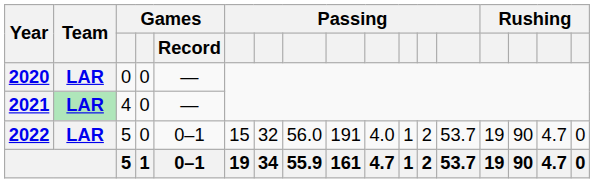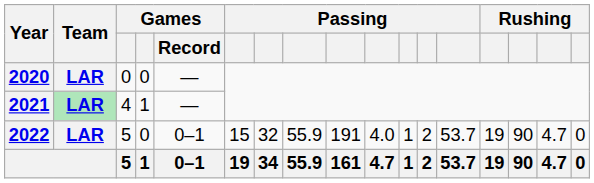 <table class="wikitable" style="text-align:center;">
 <tr>
 <th rowspan="2">Year</th>
 <th rowspan="2">Team</th>
 <th colspan="3">Games</th>
 <th colspan="8">Passing</th>
 <th colspan="4">Rushing</th>
 </tr>
 <tr>
 <th></th>
 <th></th>
 <th>Record</th>
 <th></th>
 <th></th>
 <th></th>
 <th></th>
 <th></th>
 <th></th>
 <th></th>
 <th></th>
 <th></th>
 <th></th>
 <th></th>
 <th></th>
 </tr>
 <tr>
 <th><a href='#'>2020</a></th>
 <th><a href='#'>LAR</a></th>
 <td>0</td>
 <td>0</td>
 <td>—</td>
 <td colspan="12" rowspan="2"></td>
 </tr>
 <tr>
 <th><a href='#'>2021</a></th>
 <th style="background:#afe6ba; width:3em;"><a href='#'>LAR</a></th>
 <td>4</td>
-<td>0</td>
+<td>1</td>
 <td>—</td>
 </tr>
 <tr>
 <th><a href='#'>2022</a></th>
 <th><a href='#'>LAR</a></th>
 <td>5</td>
 <td>0</td>
 <td>0–1</td>
 <td>15</td>
 <td>32</td>
-<td>56.0</td>
+<td>55.9</td>
 <td>191</td>
 <td>4.0</td>
 <td>1</td>
 <td>2</td>
 <td>53.7</td>
 <td>19</td>
 <td>90</td>
 <td>4.7</td>
 <td>0</td>
 </tr>
 <tr>
 <th colspan="2"></th>
 <th>5</th>
 <th>1</th>
 <th>0–1</th>
 <th>19</th>
 <th>34</th>
 <th>55.9</th>
 <th>161</th>
 <th>4.7</th>
 <th>1</th>
 <th>2</th>
 <th>53.7</th>
 <th>19</th>
 <th>90</th>
 <th>4.7</th>
 <th>0</th>
 </tr>
 </table>
